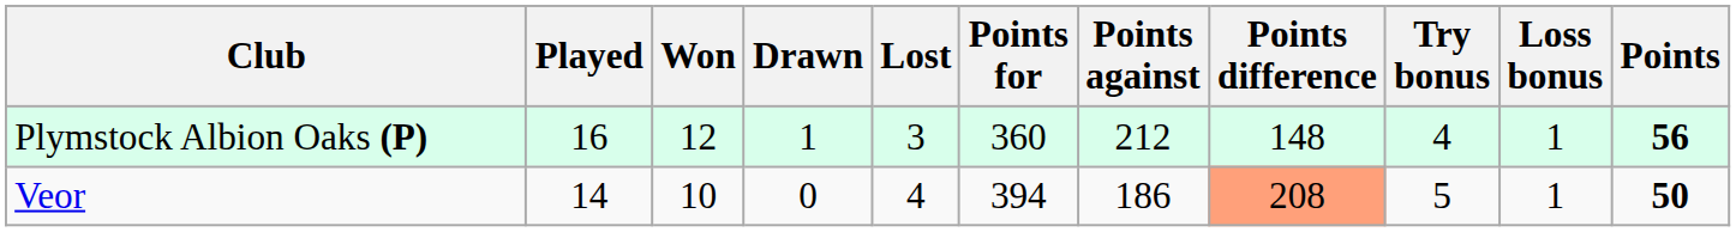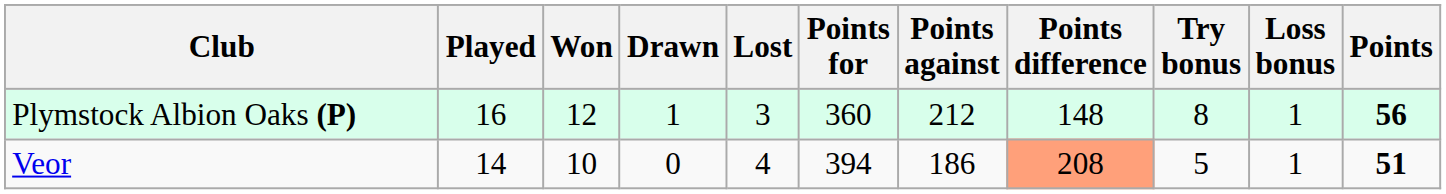 <table class="wikitable" style="text-align:center">
 <tr>
 <th bgcolor="#efefef" width="215">Club</th>
 <th bgcolor="#efefef" width="20">Played</th>
 <th bgcolor="#efefef" width="20">Won</th>
 <th bgcolor="#efefef" width="20">Drawn</th>
 <th bgcolor="#efefef" width="20">Lost</th>
 <th bgcolor="#efefef" width="20">Points for</th>
 <th bgcolor="#efefef" width="20">Points against</th>
 <th bgcolor="#efefef" width="20">Points difference</th>
 <th bgcolor="#efefef" width="20">Try bonus</th>
 <th bgcolor="#efefef" width="20">Loss bonus</th>
 <th bgcolor="#efefef" width="20">Points</th>
 </tr>
 <tr |- bgcolor=#d8ffeb align=center>
 <td style="text-align:left;">Plymstock Albion Oaks <strong>(P)</strong></td>
 <td>16</td>
 <td>12</td>
 <td>1</td>
 <td>3</td>
 <td>360</td>
 <td>212</td>
 <td>148</td>
-<td>4</td>
+<td>8</td>
 <td>1</td>
 <td><strong>56</strong></td>
 </tr>
 <tr>
 <td style="text-align:left;"><a href='#'>Veor</a></td>
 <td>14</td>
 <td>10</td>
 <td>0</td>
 <td>4</td>
 <td>394</td>
 <td>186</td>
 <td style="background: lightsalmon;">208</td>
 <td>5</td>
 <td>1</td>
-<td><strong>50</strong></td>
+<td><strong>51</strong></td>
 </tr>
 </table>
